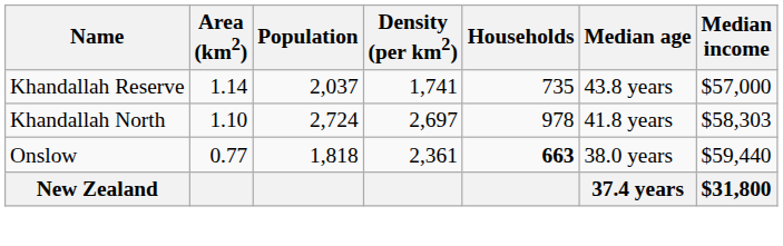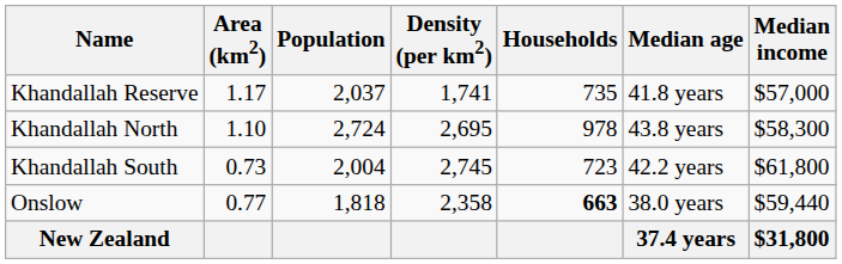 <table class="wikitable">
 <tr>
 <th>Name</th>
 <th>Area<br>(km<sup>2</sup>)</th>
 <th>Population</th>
 <th>Density<br>(per km<sup>2</sup>)</th>
 <th>Households</th>
 <th>Median age</th>
 <th>Median<br>income</th>
 </tr>
 <tr>
 <td>Khandallah Reserve</td>
-<td style="text-align:right;">1.14</td>
+<td style="text-align:right;">1.17</td>
 <td style="text-align:right;">2,037</td>
 <td style="text-align:right;">1,741</td>
 <td style="text-align:right;">735</td>
-<td>43.8 years</td>
+<td>41.8 years</td>
 <td>$57,000</td>
 </tr>
 <tr>
 <td>Khandallah North</td>
 <td style="text-align:right;">1.10</td>
 <td style="text-align:right;">2,724</td>
-<td style="text-align:right;">2,697</td>
+<td style="text-align:right;">2,695</td>
 <td style="text-align:right;">978</td>
-<td>41.8 years</td>
-<td>$58,303</td>
+<td>43.8 years</td>
+<td>$58,300</td>
+</tr>
+<tr>
+<td>Khandallah South</td>
+<td style="text-align:right;">0.73</td>
+<td style="text-align:right;">2,004</td>
+<td style="text-align:right;">2,745</td>
+<td style="text-align:right;">723</td>
+<td>42.2 years</td>
+<td>$61,800</td>
 </tr>
 <tr>
 <td>Onslow</td>
 <td style="text-align:right;">0.77</td>
 <td style="text-align:right;">1,818</td>
-<td style="text-align:right;">2,361</td>
+<td style="text-align:right;">2,358</td>
 <td style="text-align:right;"><strong>663</strong></td>
 <td>38.0 years</td>
 <td>$59,440</td>
 </tr>
 <tr>
 <th>New Zealand</th>
 <th></th>
 <th></th>
 <th></th>
 <th></th>
 <th>37.4 years</th>
 <th style="text-align:left;">$31,800</th>
 </tr>
 </table>
